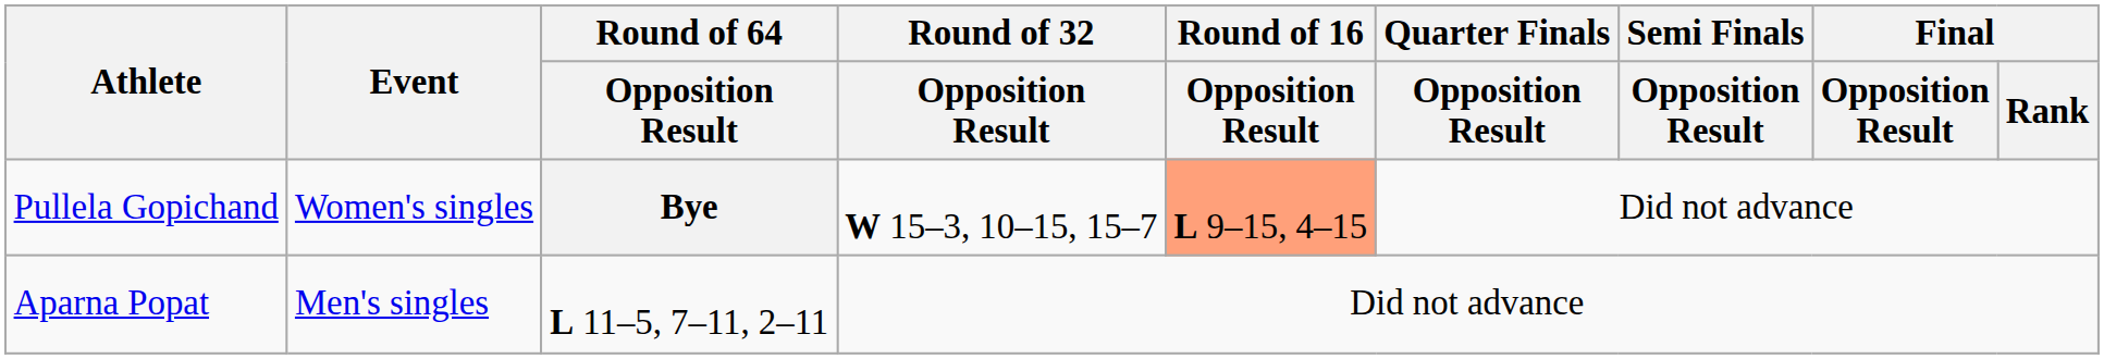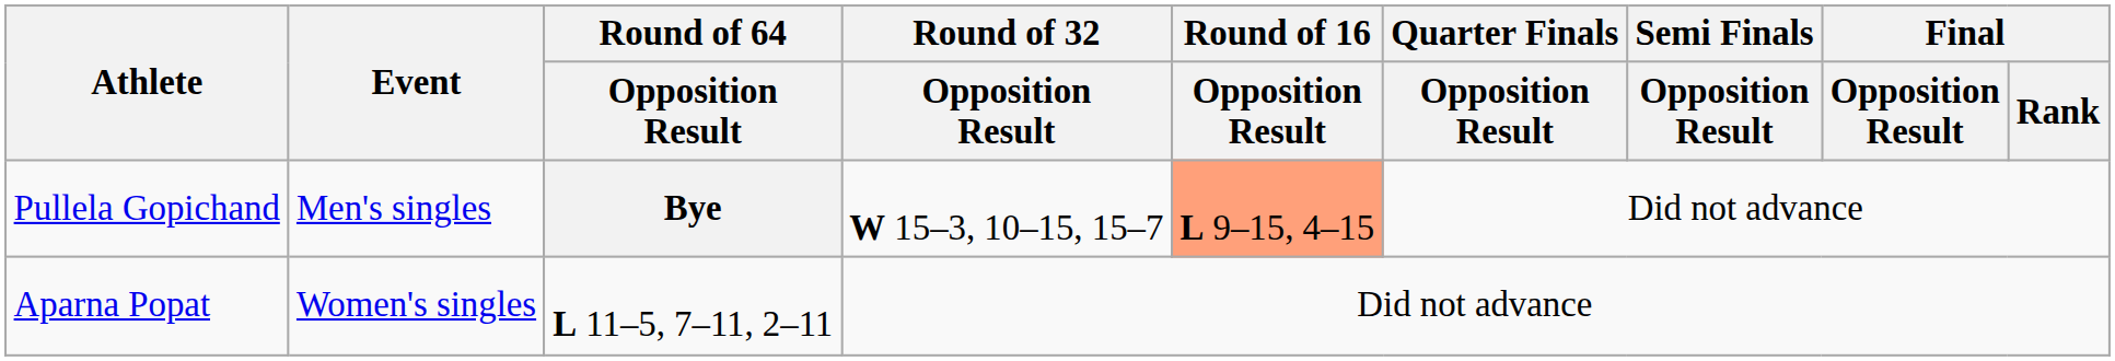 <table class="wikitable" style="text-align:center">
 <tr>
 <th rowspan="2">Athlete</th>
 <th rowspan="2">Event</th>
 <th>Round of 64</th>
 <th>Round of 32</th>
 <th>Round of 16</th>
 <th>Quarter Finals</th>
 <th>Semi Finals</th>
 <th colspan="2">Final</th>
 </tr>
 <tr>
 <th>Opposition<br>Result</th>
 <th>Opposition<br>Result</th>
 <th>Opposition<br>Result</th>
 <th>Opposition<br>Result</th>
 <th>Opposition<br>Result</th>
 <th>Opposition<br>Result</th>
 <th>Rank</th>
 </tr>
 <tr>
 <td align= left><a href='#'>Pullela Gopichand</a></td>
-<td align= left><a href='#'>Women's singles</a></td>
+<td align= left><a href='#'>Men's singles</a></td>
 <th>Bye</th>
 <td><br><strong>W</strong> 15–3, 10–15, 15–7</td>
 <td style="background: lightsalmon;"><br><strong>L</strong> 9–15, 4–15</td>
 <td colspan="4">Did not advance</td>
 </tr>
 <tr>
 <td align= left><a href='#'>Aparna Popat</a></td>
-<td align= left><a href='#'>Men's singles</a></td>
+<td align= left><a href='#'>Women's singles</a></td>
 <td><br><strong>L</strong> 11–5, 7–11, 2–11</td>
 <td colspan="6">Did not advance</td>
 </tr>
 </table>
